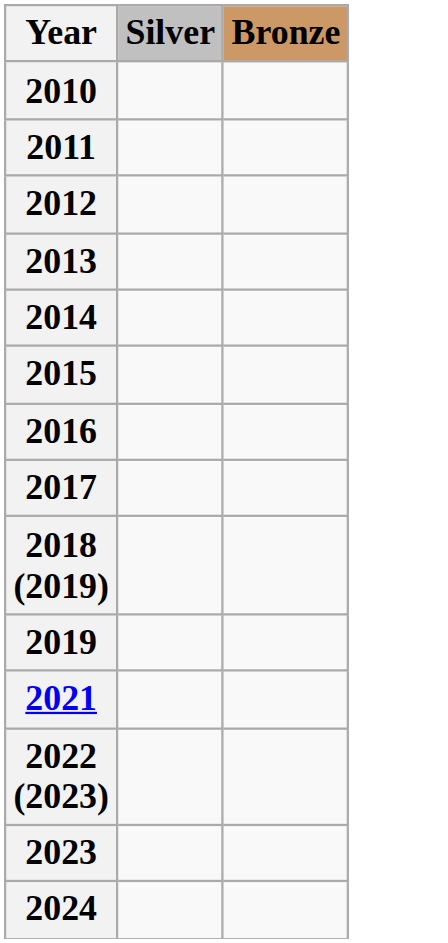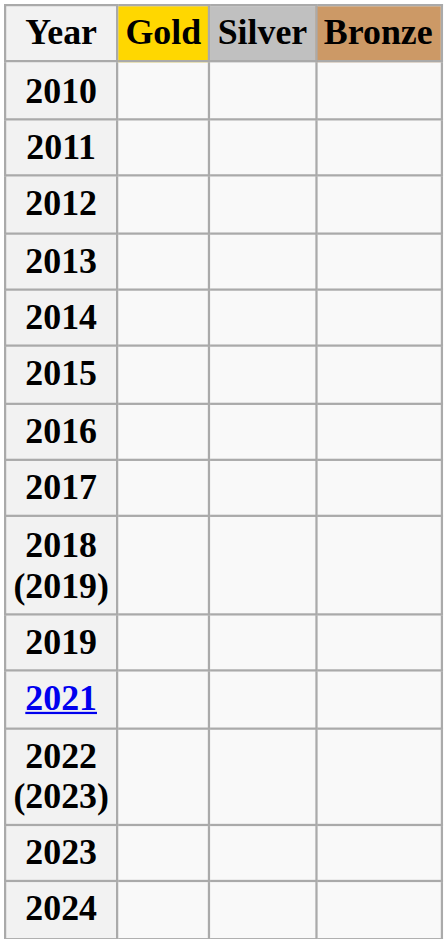 <table class="wikitable">
 <tr>
 <th align="center">Year</th>
+<td align="center"  bgcolor="gold"><strong>Gold</strong></td>
 <td align="center"  bgcolor="silver"><strong>Silver</strong></td>
 <td align="center"  bgcolor="#CC9966"><strong>Bronze</strong></td>
 </tr>
 <tr>
 <th>2010</th>
 <td></td>
 <td></td>
+<td></td>
 </tr>
 <tr>
 <th>2011</th>
+<td></td>
 <td></td>
 <td></td>
 </tr>
 <tr>
 <th>2012</th>
 <td></td>
 <td></td>
+<td></td>
 </tr>
 <tr>
 <th>2013</th>
+<td></td>
 <td></td>
 <td></td>
 </tr>
 <tr>
 <th>2014</th>
 <td></td>
 <td></td>
+<td></td>
 </tr>
 <tr>
 <th>2015</th>
+<td></td>
 <td></td>
 <td></td>
 </tr>
 <tr>
 <th>2016</th>
 <td></td>
 <td></td>
+<td></td>
 </tr>
 <tr>
 <th>2017</th>
+<td></td>
 <td></td>
 <td></td>
 </tr>
 <tr>
 <th>2018<br>(2019)</th>
 <td></td>
 <td></td>
+<td></td>
 </tr>
 <tr>
 <th>2019</th>
+<td></td>
 <td></td>
 <td></td>
 </tr>
 <tr>
 <th><a href='#'>2021</a></th>
 <td></td>
 <td></td>
+<td></td>
 </tr>
 <tr>
 <th>2022<br>(2023)</th>
+<td></td>
 <td></td>
 <td></td>
 </tr>
 <tr>
 <th>2023</th>
 <td></td>
 <td></td>
+<td></td>
 </tr>
 <tr>
 <th>2024</th>
 <td></td>
 <td></td>
+<td></td>
 </tr>
 </table>
